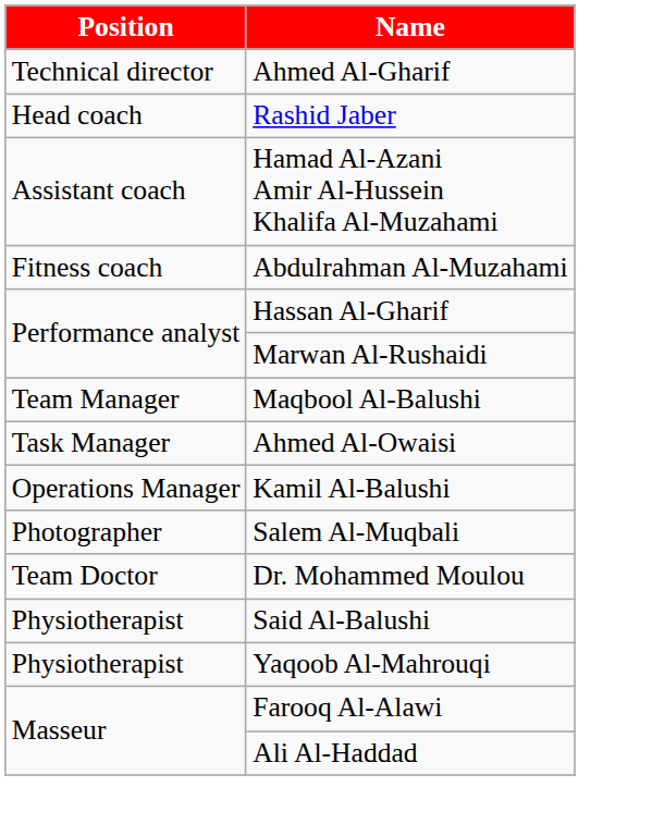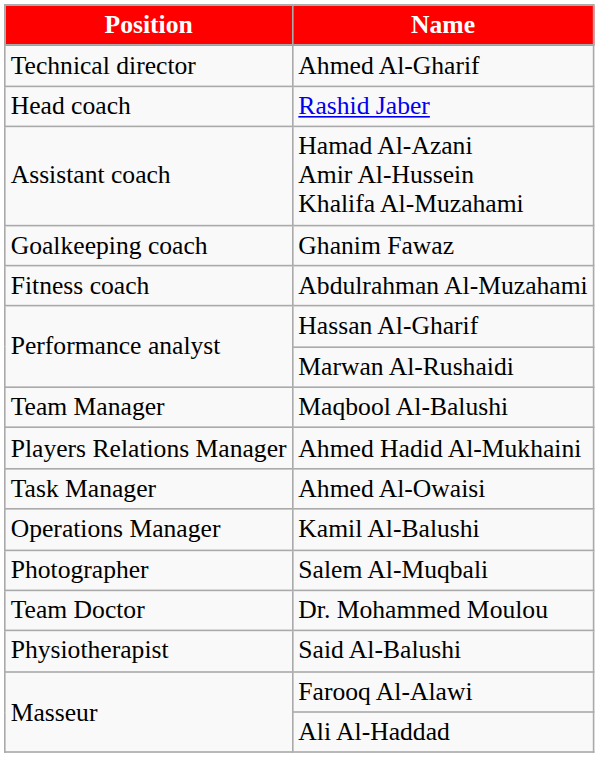 <table class="wikitable">
 <tr>
 <th style="color:#FFFFFF;background:#FF0000">Position</th>
 <th style="color:#FFFFFF;background:#FF0000">Name</th>
 </tr>
 <tr>
 <td>Technical director</td>
 <td> Ahmed Al-Gharif</td>
 </tr>
 <tr>
 <td>Head coach</td>
 <td> <a href='#'>Rashid Jaber</a></td>
 </tr>
 <tr>
 <td>Assistant coach</td>
 <td> Hamad Al-Azani <br>  Amir Al-Hussein <br>  Khalifa Al-Muzahami</td>
 </tr>
 <tr>
+<td>Goalkeeping coach</td>
+<td> Ghanim Fawaz</td>
+</tr>
+<tr>
 <td>Fitness coach</td>
 <td> Abdulrahman Al-Muzahami</td>
 </tr>
 <tr>
 <td rowspan=2>Performance analyst</td>
 <td> Hassan Al-Gharif</td>
 </tr>
 <tr>
 <td> Marwan Al-Rushaidi</td>
 </tr>
 <tr>
 <td>Team Manager</td>
 <td> Maqbool Al-Balushi</td>
+</tr>
+<tr>
+<td>Players Relations Manager</td>
+<td> Ahmed Hadid Al-Mukhaini</td>
 </tr>
 <tr>
 <td>Task Manager</td>
 <td> Ahmed Al-Owaisi</td>
 </tr>
 <tr>
 <td>Operations Manager</td>
 <td> Kamil Al-Balushi</td>
 </tr>
 <tr>
 <td>Photographer</td>
 <td> Salem Al-Muqbali</td>
 </tr>
 <tr>
 <td>Team Doctor</td>
 <td> Dr. Mohammed Moulou</td>
 </tr>
 <tr>
 <td>Physiotherapist</td>
 <td> Said Al-Balushi</td>
 </tr>
 <tr>
-<td>Physiotherapist</td>
-<td> Yaqoob Al-Mahrouqi</td>
-</tr>
-<tr>
 <td rowspan=2>Masseur</td>
 <td> Farooq Al-Alawi</td>
 </tr>
 <tr>
 <td> Ali Al-Haddad</td>
 </tr>
 </table>
